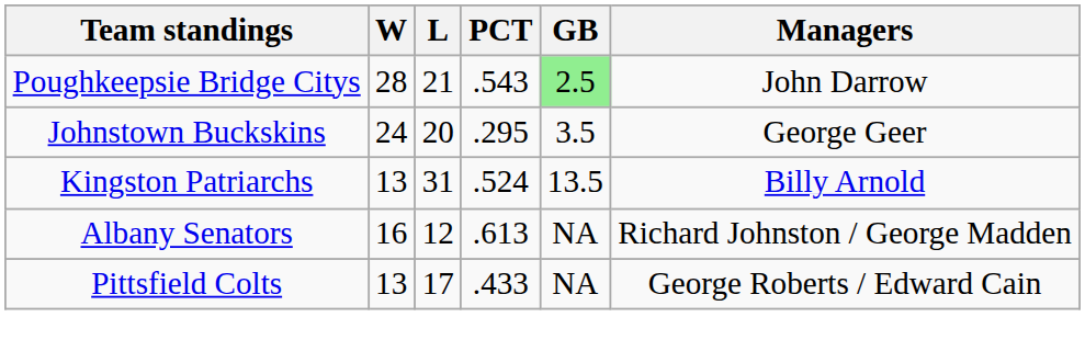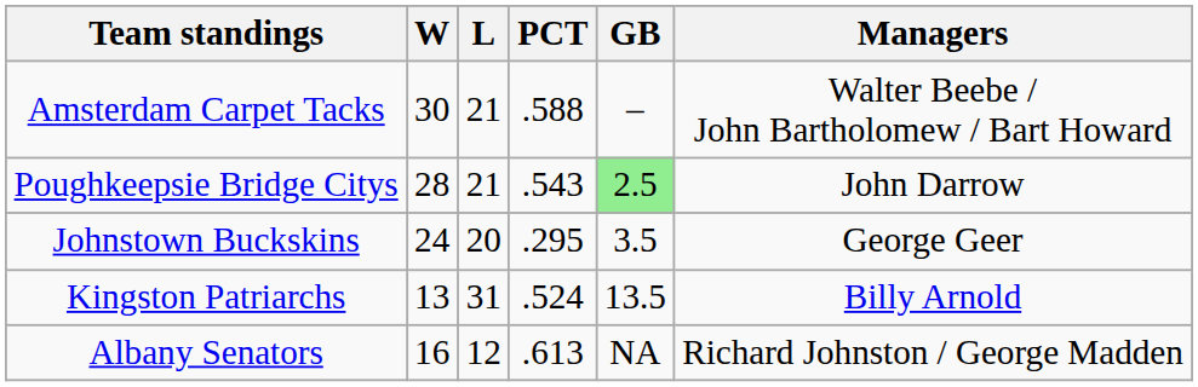 <table class="wikitable">
 <tr>
 <th>Team standings</th>
 <th>W</th>
 <th>L</th>
 <th>PCT</th>
 <th>GB</th>
 <th>Managers</th>
+</tr>
+<tr align=center>
+<td><a href='#'>Amsterdam Carpet Tacks</a></td>
+<td>30</td>
+<td>21</td>
+<td>.588</td>
+<td>–</td>
+<td>Walter Beebe /<br> John Bartholomew / Bart Howard</td>
 </tr>
 <tr align=center>
 <td><a href='#'>Poughkeepsie Bridge Citys</a></td>
 <td>28</td>
 <td>21</td>
 <td>.543</td>
 <td style="background: lightgreen;">2.5</td>
 <td>John Darrow</td>
 </tr>
 <tr align=center>
 <td><a href='#'>Johnstown Buckskins</a></td>
 <td>24</td>
 <td>20</td>
 <td>.295</td>
 <td>3.5</td>
 <td>George Geer</td>
 </tr>
 <tr align=center>
 <td><a href='#'>Kingston Patriarchs</a></td>
 <td>13</td>
 <td>31</td>
 <td>.524</td>
 <td>13.5</td>
 <td><a href='#'>Billy Arnold</a></td>
 </tr>
 <tr align=center>
 <td><a href='#'>Albany Senators</a></td>
 <td>16</td>
 <td>12</td>
 <td>.613</td>
 <td>NA</td>
 <td>Richard Johnston / George Madden</td>
 </tr>
-<tr align=center>
-<td><a href='#'>Pittsfield Colts</a></td>
-<td>13</td>
-<td>17</td>
-<td>.433</td>
-<td>NA</td>
-<td>George Roberts / Edward Cain</td>
-</tr>
 </table>
